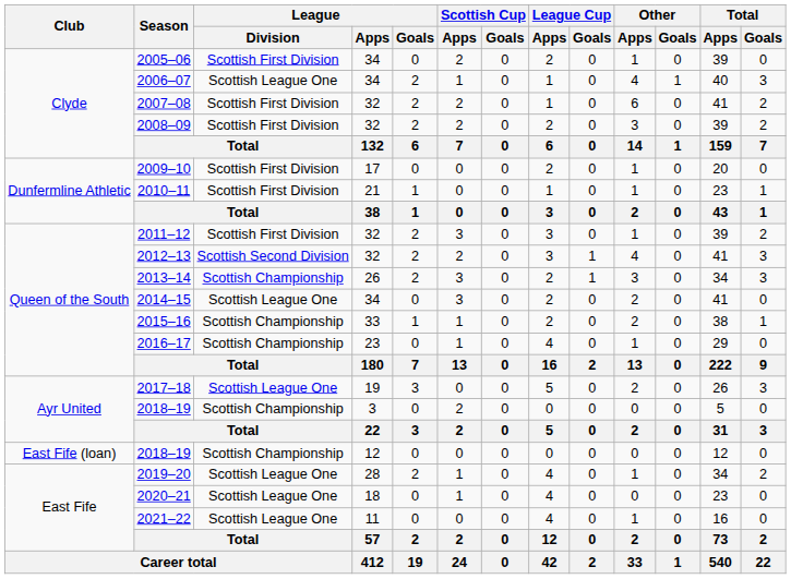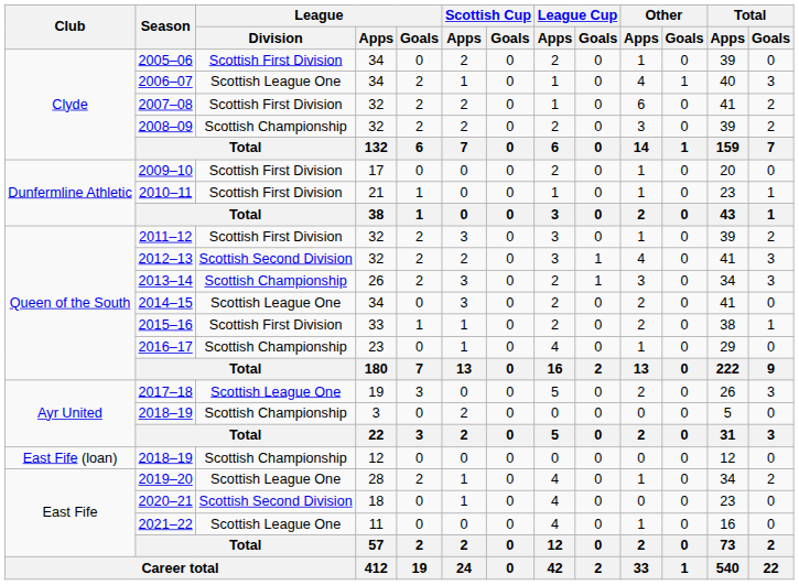 <table class="wikitable" style="text-align: center;">
 <tr>
 <th rowspan="2">Club</th>
 <th rowspan="2">Season</th>
 <th colspan="3">League</th>
 <th colspan="2"><a href='#'>Scottish Cup</a></th>
 <th colspan="2"><a href='#'>League Cup</a></th>
 <th colspan="2">Other</th>
 <th colspan="2">Total</th>
 </tr>
 <tr>
 <th>Division</th>
 <th>Apps</th>
 <th>Goals</th>
 <th>Apps</th>
 <th>Goals</th>
 <th>Apps</th>
 <th>Goals</th>
 <th>Apps</th>
 <th>Goals</th>
 <th>Apps</th>
 <th>Goals</th>
 </tr>
 <tr>
 <td rowspan="5"><a href='#'>Clyde</a></td>
 <td><a href='#'>2005–06</a></td>
 <td><a href='#'>Scottish First Division</a></td>
 <td>34</td>
 <td>0</td>
 <td>2</td>
 <td>0</td>
 <td>2</td>
 <td>0</td>
 <td>1</td>
 <td>0</td>
 <td>39</td>
 <td>0</td>
 </tr>
 <tr>
 <td><a href='#'>2006–07</a></td>
 <td>Scottish League One</td>
 <td>34</td>
 <td>2</td>
 <td>1</td>
 <td>0</td>
 <td>1</td>
 <td>0</td>
 <td>4</td>
 <td>1</td>
 <td>40</td>
 <td>3</td>
 </tr>
 <tr>
 <td><a href='#'>2007–08</a></td>
 <td>Scottish First Division</td>
 <td>32</td>
 <td>2</td>
 <td>2</td>
 <td>0</td>
 <td>1</td>
 <td>0</td>
 <td>6</td>
 <td>0</td>
 <td>41</td>
 <td>2</td>
 </tr>
 <tr>
 <td><a href='#'>2008–09</a></td>
-<td>Scottish First Division</td>
+<td>Scottish Championship</td>
 <td>32</td>
 <td>2</td>
 <td>2</td>
 <td>0</td>
 <td>2</td>
 <td>0</td>
 <td>3</td>
 <td>0</td>
 <td>39</td>
 <td>2</td>
 </tr>
 <tr>
 <th colspan=2>Total</th>
 <th>132</th>
 <th>6</th>
 <th>7</th>
 <th>0</th>
 <th>6</th>
 <th>0</th>
 <th>14</th>
 <th>1</th>
 <th>159</th>
 <th>7</th>
 </tr>
 <tr>
 <td rowspan="3"><a href='#'>Dunfermline Athletic</a></td>
 <td><a href='#'>2009–10</a></td>
 <td>Scottish First Division</td>
 <td>17</td>
 <td>0</td>
 <td>0</td>
 <td>0</td>
 <td>2</td>
 <td>0</td>
 <td>1</td>
 <td>0</td>
 <td>20</td>
 <td>0</td>
 </tr>
 <tr>
 <td><a href='#'>2010–11</a></td>
 <td>Scottish First Division</td>
 <td>21</td>
 <td>1</td>
 <td>0</td>
 <td>0</td>
 <td>1</td>
 <td>0</td>
 <td>1</td>
 <td>0</td>
 <td>23</td>
 <td>1</td>
 </tr>
 <tr>
 <th colspan=2>Total</th>
 <th>38</th>
 <th>1</th>
 <th>0</th>
 <th>0</th>
 <th>3</th>
 <th>0</th>
 <th>2</th>
 <th>0</th>
 <th>43</th>
 <th>1</th>
 </tr>
 <tr>
 <td rowspan="7"><a href='#'>Queen of the South</a></td>
 <td><a href='#'>2011–12</a></td>
 <td>Scottish First Division</td>
 <td>32</td>
 <td>2</td>
 <td>3</td>
 <td>0</td>
 <td>3</td>
 <td>0</td>
 <td>1</td>
 <td>0</td>
 <td>39</td>
 <td>2</td>
 </tr>
 <tr>
 <td><a href='#'>2012–13</a></td>
 <td><a href='#'>Scottish Second Division</a></td>
 <td>32</td>
 <td>2</td>
 <td>2</td>
 <td>0</td>
 <td>3</td>
 <td>1</td>
 <td>4</td>
 <td>0</td>
 <td>41</td>
 <td>3</td>
 </tr>
 <tr>
 <td><a href='#'>2013–14</a></td>
 <td><a href='#'>Scottish Championship</a></td>
 <td>26</td>
 <td>2</td>
 <td>3</td>
 <td>0</td>
 <td>2</td>
 <td>1</td>
 <td>3</td>
 <td>0</td>
 <td>34</td>
 <td>3</td>
 </tr>
 <tr>
 <td><a href='#'>2014–15</a></td>
 <td>Scottish League One</td>
 <td>34</td>
 <td>0</td>
 <td>3</td>
 <td>0</td>
 <td>2</td>
 <td>0</td>
 <td>2</td>
 <td>0</td>
 <td>41</td>
 <td>0</td>
 </tr>
 <tr>
 <td><a href='#'>2015–16</a></td>
-<td>Scottish Championship</td>
+<td>Scottish First Division</td>
 <td>33</td>
 <td>1</td>
 <td>1</td>
 <td>0</td>
 <td>2</td>
 <td>0</td>
 <td>2</td>
 <td>0</td>
 <td>38</td>
 <td>1</td>
 </tr>
 <tr>
 <td><a href='#'>2016–17</a></td>
 <td>Scottish Championship</td>
 <td>23</td>
 <td>0</td>
 <td>1</td>
 <td>0</td>
 <td>4</td>
 <td>0</td>
 <td>1</td>
 <td>0</td>
 <td>29</td>
 <td>0</td>
 </tr>
 <tr>
 <th colspan=2>Total</th>
 <th>180</th>
 <th>7</th>
 <th>13</th>
 <th>0</th>
 <th>16</th>
 <th>2</th>
 <th>13</th>
 <th>0</th>
 <th>222</th>
 <th>9</th>
 </tr>
 <tr>
 <td rowspan="3"><a href='#'>Ayr United</a></td>
 <td><a href='#'>2017–18</a></td>
 <td><a href='#'>Scottish League One</a></td>
 <td>19</td>
 <td>3</td>
 <td>0</td>
 <td>0</td>
 <td>5</td>
 <td>0</td>
 <td>2</td>
 <td>0</td>
 <td>26</td>
 <td>3</td>
 </tr>
 <tr>
 <td><a href='#'>2018–19</a></td>
 <td>Scottish Championship</td>
 <td>3</td>
 <td>0</td>
 <td>2</td>
 <td>0</td>
 <td>0</td>
 <td>0</td>
 <td>0</td>
 <td>0</td>
 <td>5</td>
 <td>0</td>
 </tr>
 <tr>
 <th colspan=2>Total</th>
 <th>22</th>
 <th>3</th>
 <th>2</th>
 <th>0</th>
 <th>5</th>
 <th>0</th>
 <th>2</th>
 <th>0</th>
 <th>31</th>
 <th>3</th>
 </tr>
 <tr>
 <td><a href='#'>East Fife</a> (loan)</td>
 <td><a href='#'>2018–19</a></td>
 <td>Scottish Championship</td>
 <td>12</td>
 <td>0</td>
 <td>0</td>
 <td>0</td>
 <td>0</td>
 <td>0</td>
 <td>0</td>
 <td>0</td>
 <td>12</td>
 <td>0</td>
 </tr>
 <tr>
 <td rowspan="4">East Fife</td>
 <td><a href='#'>2019–20</a></td>
 <td>Scottish League One</td>
 <td>28</td>
 <td>2</td>
 <td>1</td>
 <td>0</td>
 <td>4</td>
 <td>0</td>
 <td>1</td>
 <td>0</td>
 <td>34</td>
 <td>2</td>
 </tr>
 <tr>
 <td><a href='#'>2020–21</a></td>
-<td>Scottish League One</td>
+<td><a href='#'>Scottish Second Division</a></td>
 <td>18</td>
 <td>0</td>
 <td>1</td>
 <td>0</td>
 <td>4</td>
 <td>0</td>
 <td>0</td>
 <td>0</td>
 <td>23</td>
 <td>0</td>
 </tr>
 <tr>
 <td><a href='#'>2021–22</a></td>
 <td>Scottish League One</td>
 <td>11</td>
 <td>0</td>
 <td>0</td>
 <td>0</td>
 <td>4</td>
 <td>0</td>
 <td>1</td>
 <td>0</td>
 <td>16</td>
 <td>0</td>
 </tr>
 <tr>
 <th colspan=2>Total</th>
 <th>57</th>
 <th>2</th>
 <th>2</th>
 <th>0</th>
 <th>12</th>
 <th>0</th>
 <th>2</th>
 <th>0</th>
 <th>73</th>
 <th>2</th>
 </tr>
 <tr>
 <th colspan="3">Career total</th>
 <th>412</th>
 <th>19</th>
 <th>24</th>
 <th>0</th>
 <th>42</th>
 <th>2</th>
 <th>33</th>
 <th>1</th>
 <th>540</th>
 <th>22</th>
 </tr>
 </table>
